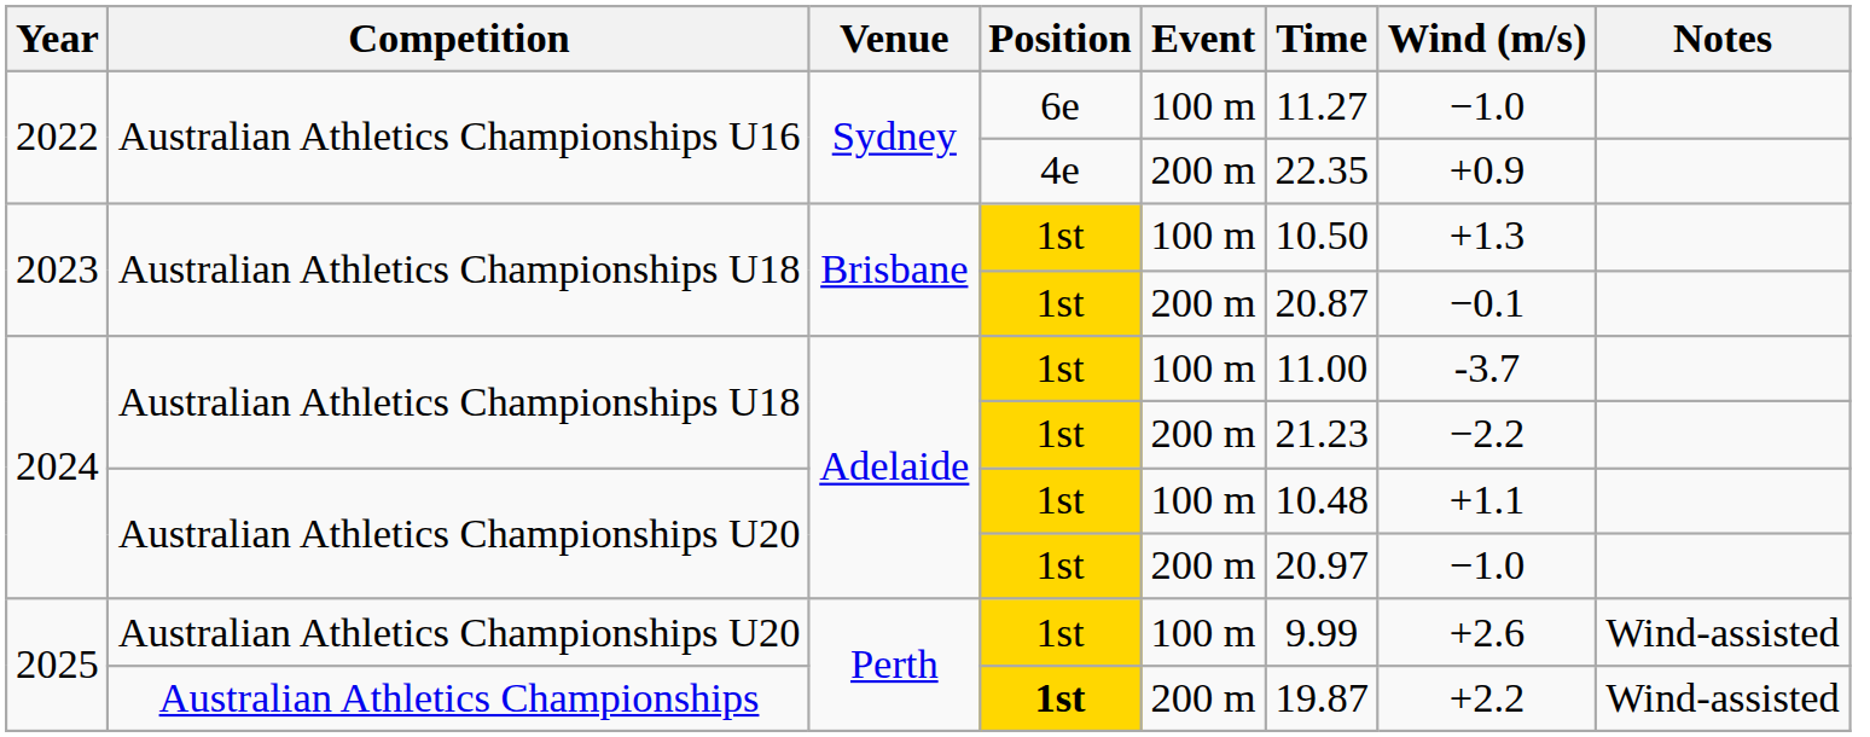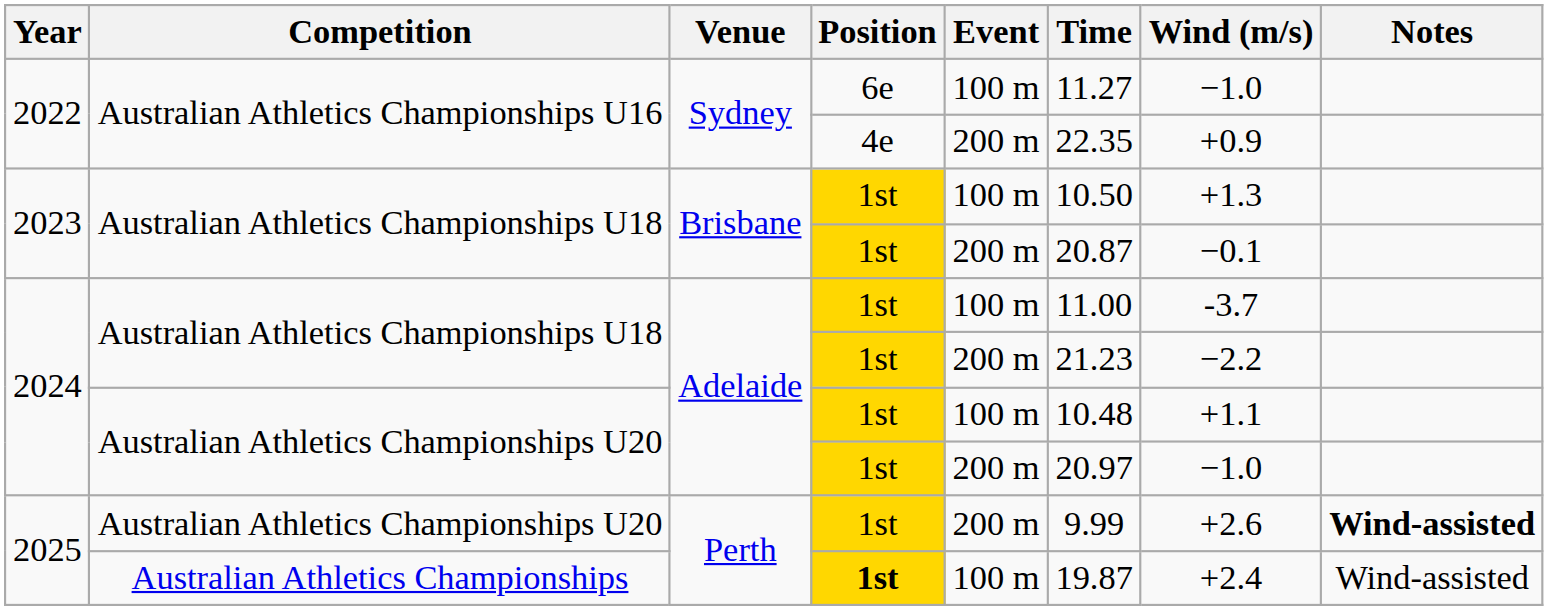 <table class="wikitable sortable" style=text-align:center>
 <tr>
 <th>Year</th>
 <th>Competition</th>
 <th>Venue</th>
 <th>Position</th>
 <th>Event</th>
 <th>Time</th>
 <th>Wind (m/s)</th>
 <th>Notes</th>
 </tr>
 <tr>
 <td rowspan="2">2022</td>
 <td rowspan="2">Australian Athletics Championships U16</td>
 <td rowspan="2"><a href='#'>Sydney</a></td>
 <td>6e</td>
 <td>100 m</td>
 <td>11.27</td>
 <td>−1.0</td>
 <td></td>
 </tr>
 <tr>
 <td>4e</td>
 <td>200 m</td>
 <td>22.35</td>
 <td>+0.9</td>
 <td></td>
 </tr>
 <tr>
 <td rowspan="2">2023</td>
 <td rowspan="2">Australian Athletics Championships U18</td>
 <td rowspan="2"><a href='#'>Brisbane</a></td>
 <td bgcolor="gold">1st</td>
 <td>100 m</td>
 <td>10.50</td>
 <td>+1.3</td>
 <td></td>
 </tr>
 <tr>
 <td bgcolor="gold">1st</td>
 <td>200 m</td>
 <td>20.87</td>
 <td>−0.1</td>
 <td></td>
 </tr>
 <tr>
 <td rowspan="4">2024</td>
 <td rowspan="2">Australian Athletics Championships U18</td>
 <td rowspan="4"><a href='#'>Adelaide</a></td>
 <td bgcolor="gold">1st</td>
 <td>100 m</td>
 <td>11.00</td>
 <td>-3.7</td>
 <td></td>
 </tr>
 <tr>
 <td bgcolor="gold">1st</td>
 <td>200 m</td>
 <td>21.23</td>
 <td>−2.2</td>
 <td></td>
 </tr>
 <tr>
 <td rowspan="2">Australian Athletics Championships U20</td>
 <td bgcolor="gold">1st</td>
 <td>100 m</td>
 <td>10.48</td>
 <td>+1.1</td>
 <td></td>
 </tr>
 <tr>
 <td bgcolor="gold">1st</td>
 <td>200 m</td>
 <td>20.97</td>
 <td>−1.0</td>
 <td></td>
 </tr>
 <tr>
 <td rowspan="2">2025</td>
 <td>Australian Athletics Championships U20</td>
 <td rowspan="2"><a href='#'>Perth</a></td>
 <td bgcolor="gold">1st</td>
-<td>100 m</td>
+<td>200 m</td>
 <td>9.99</td>
 <td>+2.6</td>
-<td>Wind-assisted</td>
+<td><strong>Wind-assisted</strong></td>
 </tr>
 <tr>
 <td><a href='#'>Australian Athletics Championships</a></td>
 <td bgcolor="gold"><strong>1st</strong></td>
-<td>200 m</td>
+<td>100 m</td>
 <td>19.87</td>
-<td>+2.2</td>
+<td>+2.4</td>
 <td>Wind-assisted</td>
 </tr>
 </table>
